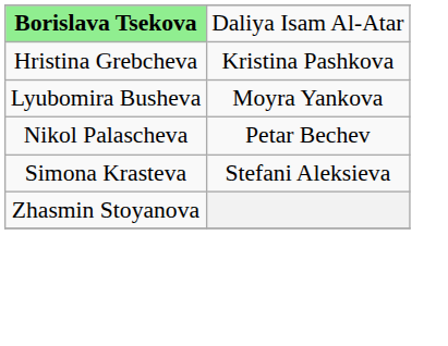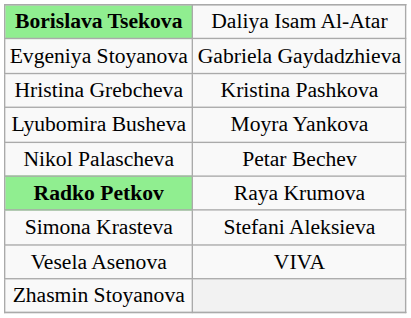 <table class="collapsible wikitable" style="text-align:center;">
 <tr>
 </tr>
 <tr>
 <td style="font-weight:bold; background:#90EE90;">Borislava Tsekova</td>
 <td>Daliya Isam Al-Atar</td>
+</tr>
+<tr>
+<td>Evgeniya Stoyanova</td>
+<td>Gabriela Gaydadzhieva</td>
 </tr>
 <tr>
 <td>Hristina Grebcheva</td>
 <td>Kristina Pashkova</td>
 </tr>
 <tr>
 <td>Lyubomira Busheva</td>
 <td>Moyra Yankova</td>
 </tr>
 <tr>
 <td>Nikol Palascheva</td>
 <td>Petar Bechev</td>
 </tr>
 <tr>
+<td style="font-weight:bold; background:#90EE90;">Radko Petkov</td>
+<td>Raya Krumova</td>
+</tr>
+<tr>
 <td>Simona Krasteva</td>
 <td>Stefani Aleksieva</td>
+</tr>
+<tr>
+<td>Vesela Asenova</td>
+<td>VIVA</td>
 </tr>
 <tr>
 <td>Zhasmin Stoyanova</td>
 <th></th>
 </tr>
 <tr>
 </tr>
 </table>
